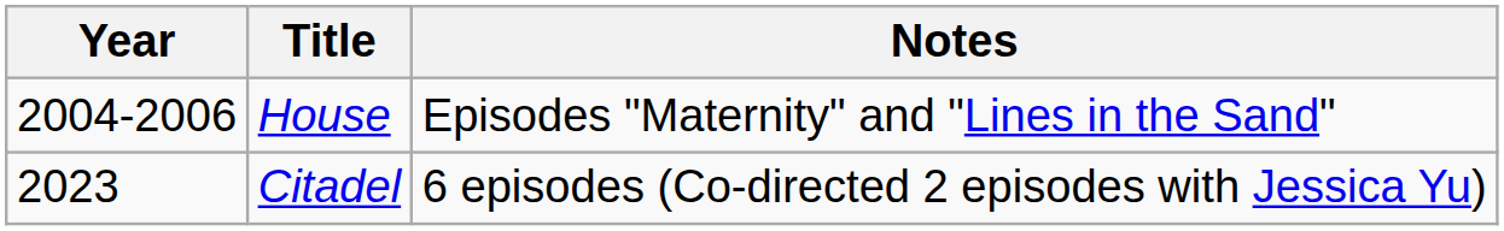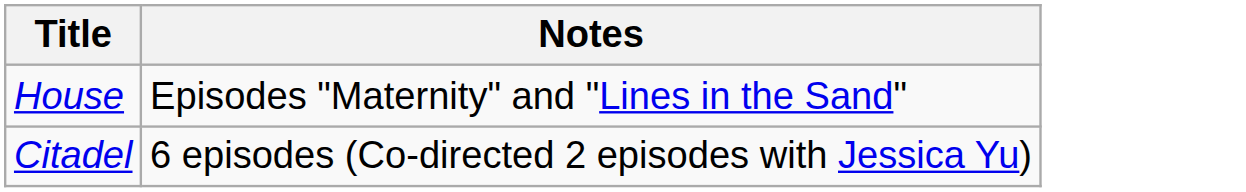 <table class="wikitable">
 <tr>
-<th>Year</th>
 <th>Title</th>
 <th>Notes</th>
 </tr>
 <tr>
-<td>2004-2006</td>
 <td><em><a href='#'>House</a></em></td>
 <td>Episodes "Maternity" and "<a href='#'>Lines in the Sand</a>"</td>
 </tr>
 <tr>
-<td>2023</td>
 <td><em><a href='#'>Citadel</a></em></td>
 <td>6 episodes (Co-directed 2 episodes with <a href='#'>Jessica Yu</a>)</td>
 </tr>
 </table>
